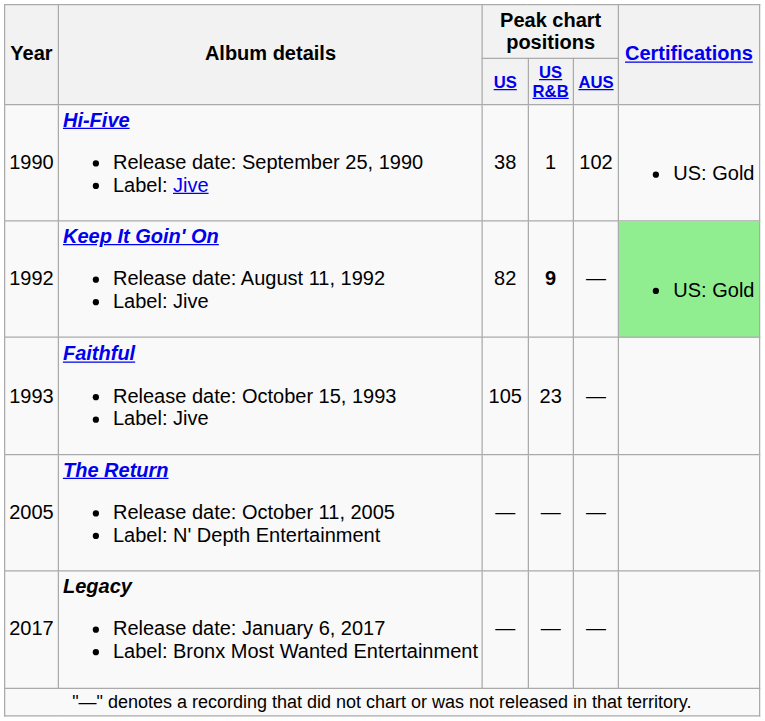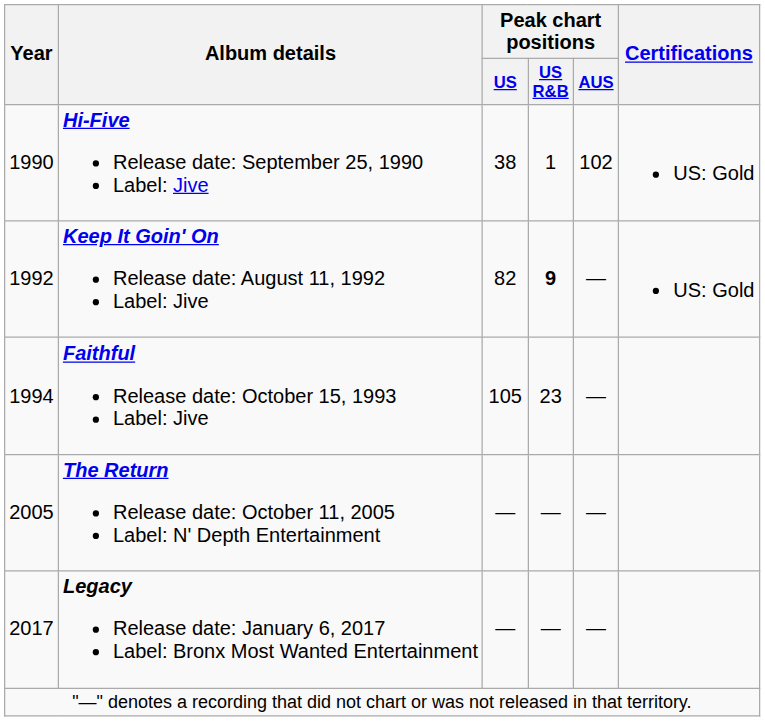 <table class="wikitable" style="text-align:center;">
 <tr>
 <th rowspan="2">Year</th>
 <th rowspan="2">Album details</th>
 <th colspan="3">Peak chart positions</th>
 <th rowspan="2"><a href='#'>Certifications</a></th>
 </tr>
 <tr style="font-size:smaller;">
 <th style="width:30px;"><a href='#'>US</a><br></th>
 <th style="width:30px;"><a href='#'>US<br>R&B</a><br></th>
 <th style="width:30px;"><a href='#'>AUS</a><br></th>
 </tr>
 <tr>
 <td>1990</td>
 <td style="text-align:left;"><strong><em><a href='#'>Hi-Five</a></em></strong><br><ul><li>Release date: September 25, 1990</li><li>Label: <a href='#'>Jive</a></li></ul></td>
 <td>38</td>
 <td>1</td>
 <td>102</td>
 <td align=left><br><ul><li>US: Gold</li></ul></td>
 </tr>
 <tr>
 <td>1992</td>
 <td style="text-align:left;"><strong><em><a href='#'>Keep It Goin' On</a></em></strong><br><ul><li>Release date: August 11, 1992</li><li>Label: Jive</li></ul></td>
 <td>82</td>
 <td><strong>9</strong></td>
 <td>—</td>
-<td align=left style="background: lightgreen;"><br><ul><li>US: Gold</li></ul></td>
+<td align=left><br><ul><li>US: Gold</li></ul></td>
 </tr>
 <tr>
-<td>1993</td>
+<td>1994</td>
 <td style="text-align:left;"><strong><em><a href='#'>Faithful</a></em></strong><br><ul><li>Release date: October 15, 1993</li><li>Label: Jive</li></ul></td>
 <td>105</td>
 <td>23</td>
 <td>—</td>
 <td align=left></td>
 </tr>
 <tr>
 <td>2005</td>
 <td style="text-align:left;"><strong><em><a href='#'>The Return</a></em></strong><br><ul><li>Release date: October 11, 2005</li><li>Label: N' Depth Entertainment</li></ul></td>
 <td>—</td>
 <td>—</td>
 <td>—</td>
 <td align=left></td>
 </tr>
 <tr>
 <td>2017</td>
 <td style="text-align:left;"><strong><em>Legacy</em></strong><br><ul><li>Release date: January 6, 2017</li><li>Label: Bronx Most Wanted Entertainment</li></ul></td>
 <td>—</td>
 <td>—</td>
 <td>—</td>
 <td align=left></td>
 </tr>
 <tr>
 <td colspan="15" style="font-size:90%">"—" denotes a recording that did not chart or was not released in that territory.</td>
 </tr>
 </table>
